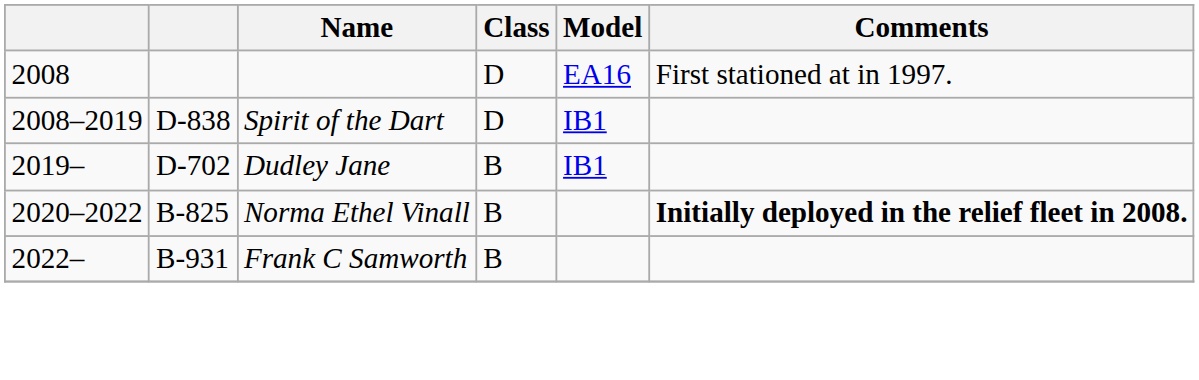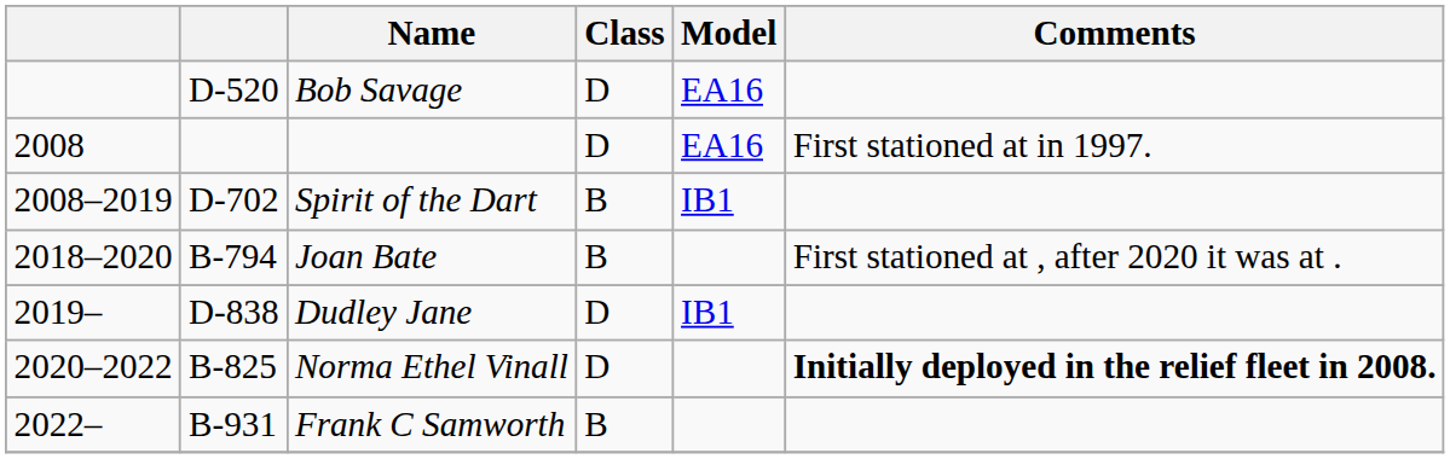 <table class="wikitable sortable">
 <tr>
 <th></th>
 <th></th>
 <th>Name</th>
 <th>Class</th>
 <th>Model</th>
 <th class=unsortable>Comments</th>
+</tr>
+<tr>
+<td></td>
+<td>D-520</td>
+<td><em>Bob Savage</em></td>
+<td>D</td>
+<td><a href='#'>EA16</a></td>
+<td></td>
 </tr>
 <tr>
 <td>2008</td>
 <td></td>
 <td></td>
 <td>D</td>
 <td><a href='#'>EA16</a></td>
 <td>First stationed at  in 1997.</td>
 </tr>
 <tr>
 <td>2008–2019</td>
-<td>D-838</td>
+<td>D-702</td>
 <td><em>Spirit of the Dart</em></td>
-<td>D</td>
+<td>B</td>
 <td><a href='#'>IB1</a></td>
 <td></td>
 </tr>
 <tr>
+<td>2018–2020</td>
+<td>B-794</td>
+<td><em>Joan Bate</em></td>
+<td>B</td>
+<td></td>
+<td>First stationed at , after 2020 it was at .</td>
+</tr>
+<tr>
 <td>2019–</td>
-<td>D-702</td>
+<td>D-838</td>
 <td><em>Dudley Jane</em></td>
-<td>B</td>
+<td>D</td>
 <td><a href='#'>IB1</a></td>
 <td></td>
 </tr>
 <tr>
 <td>2020–2022</td>
 <td>B-825</td>
 <td><em>Norma Ethel Vinall</em></td>
-<td>B</td>
+<td>D</td>
 <td></td>
 <td><strong>Initially deployed in the relief fleet in 2008.</strong></td>
 </tr>
 <tr>
 <td>2022–</td>
 <td>B-931</td>
 <td><em>Frank C Samworth</em></td>
 <td>B</td>
 <td></td>
 <td></td>
 </tr>
 <tr>
 </tr>
 </table>
